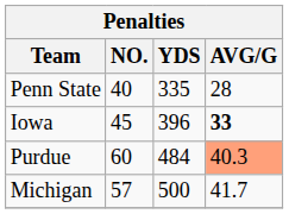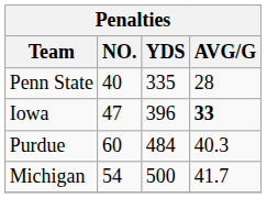 <table class="wikitable">
 <tr>
 <th colspan="7" align="center">Penalties</th>
 </tr>
 <tr>
 <th>Team</th>
 <th>NO.</th>
 <th>YDS</th>
 <th>AVG/G</th>
 </tr>
 <tr>
 <td>Penn State</td>
 <td>40</td>
 <td>335</td>
 <td>28</td>
 </tr>
 <tr>
 <td>Iowa</td>
-<td>45</td>
+<td>47</td>
 <td>396</td>
 <td><strong>33</strong></td>
 </tr>
 <tr>
 <td>Purdue</td>
 <td>60</td>
 <td>484</td>
-<td style="background: lightsalmon;">40.3</td>
+<td>40.3</td>
 </tr>
 <tr>
 <td>Michigan</td>
-<td>57</td>
+<td>54</td>
 <td>500</td>
 <td>41.7</td>
 </tr>
 <tr>
 </tr>
 </table>
